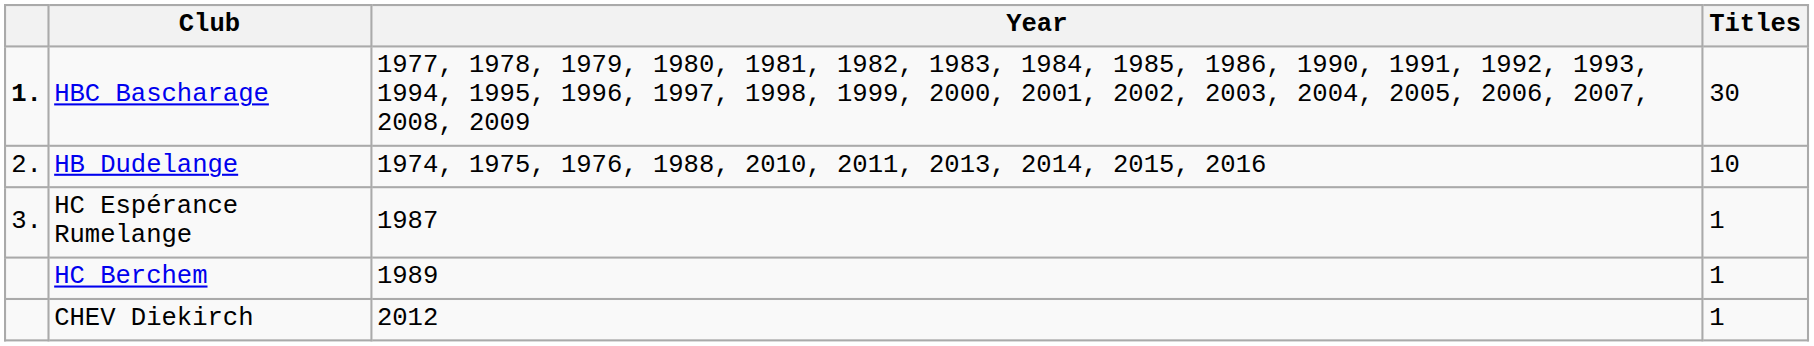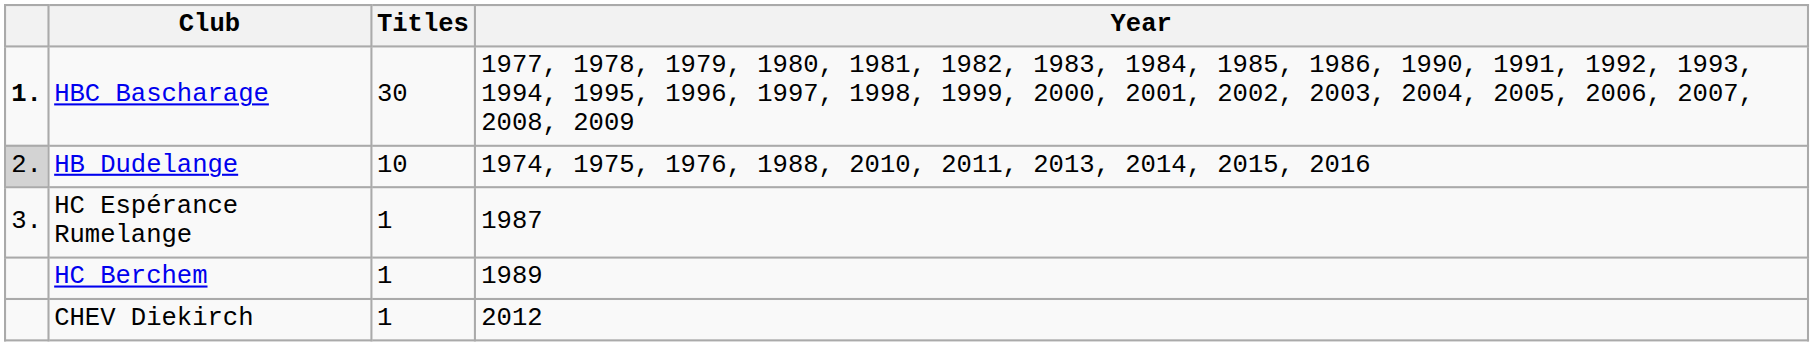 <table class="wikitable sortable" style="font-size:95%;">
 <tr style="background:#e9e9e9">
 <th></th>
 <th width=150>Club</th>
+<th>Titles</th>
 <th>Year</th>
-<th>Titles</th>
 </tr>
 <tr>
 <td><strong>1.</strong></td>
 <td><a href='#'>HBC Bascharage</a></td>
+<td>30</td>
 <td>1977, 1978, 1979, 1980, 1981, 1982, 1983, 1984, 1985, 1986, 1990, 1991, 1992, 1993, 1994, 1995, 1996, 1997, 1998, 1999, 2000, 2001, 2002, 2003, 2004, 2005, 2006, 2007, 2008, 2009</td>
-<td>30</td>
 </tr>
 <tr>
-<td>2.</td>
+<td style="background: lightgrey;">2.</td>
 <td><a href='#'>HB Dudelange</a></td>
+<td>10</td>
 <td>1974, 1975, 1976, 1988, 2010, 2011, 2013, 2014, 2015, 2016</td>
-<td>10</td>
 </tr>
 <tr>
 <td>3.</td>
 <td>HC Espérance Rumelange</td>
+<td>1</td>
 <td>1987</td>
-<td>1</td>
 </tr>
 <tr>
 <td></td>
 <td><a href='#'>HC Berchem</a></td>
+<td>1</td>
 <td>1989</td>
-<td>1</td>
 </tr>
 <tr>
 <td></td>
 <td>CHEV Diekirch</td>
+<td>1</td>
 <td>2012</td>
-<td>1</td>
 </tr>
 </table>
